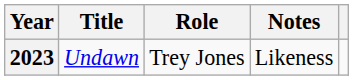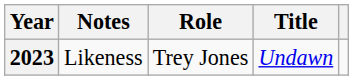 <table class="wikitable sortable plainrowheaders">
 <tr>
 <th scope="col">Year</th>
+<th scope="col" class="unsortable">Notes</th>
+<th scope="col">Role</th>
 <th scope="col">Title</th>
-<th scope="col">Role</th>
-<th scope="col" class="unsortable">Notes</th>
 <th scope="col" class="unsortable"></th>
 </tr>
 <tr>
 <th scope="row">2023</th>
+<td>Likeness</td>
+<td>Trey Jones</td>
 <td><em><a href='#'>Undawn</a></em></td>
-<td>Trey Jones</td>
-<td>Likeness</td>
 <td style="text-align:center;"></td>
 </tr>
 </table>
